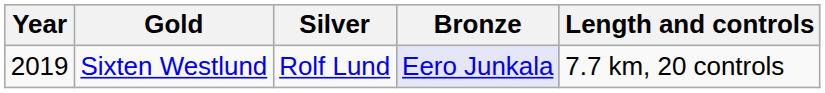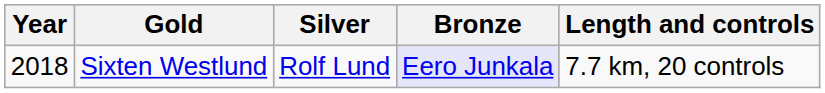 <table class="wikitable">
 <tr>
 <th>Year</th>
 <th>Gold</th>
 <th>Silver</th>
 <th>Bronze</th>
 <th>Length and controls</th>
 </tr>
 <tr>
-<td>2019</td>
+<td>2018</td>
 <td> <a href='#'>Sixten Westlund</a></td>
 <td> <a href='#'>Rolf Lund</a></td>
 <td style="background: lavender;"> <a href='#'>Eero Junkala</a></td>
 <td>7.7 km, 20 controls</td>
 </tr>
 </table>
